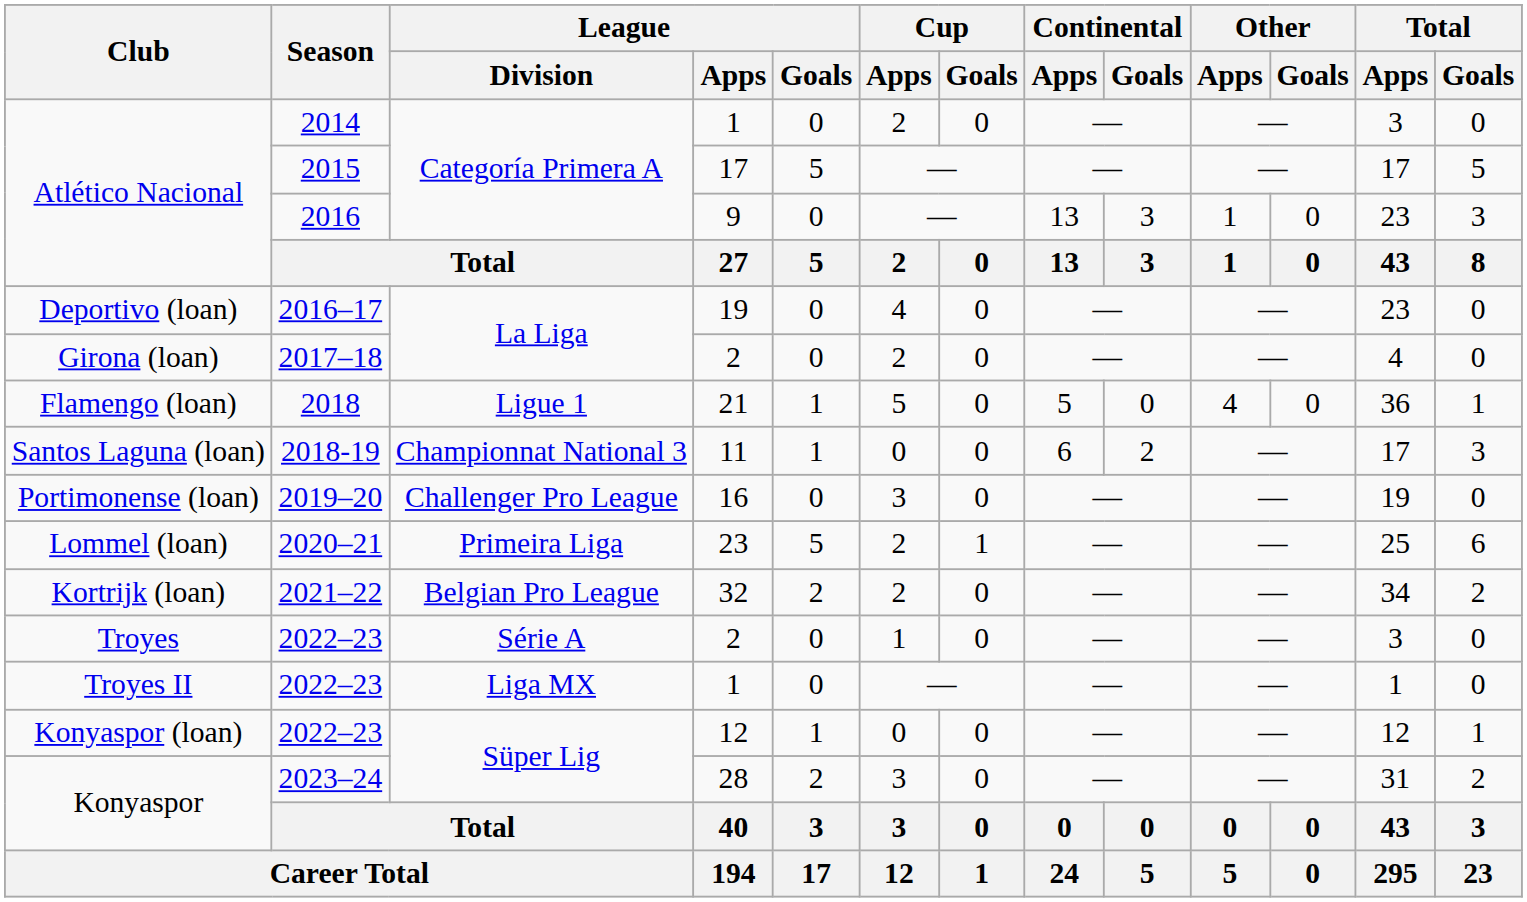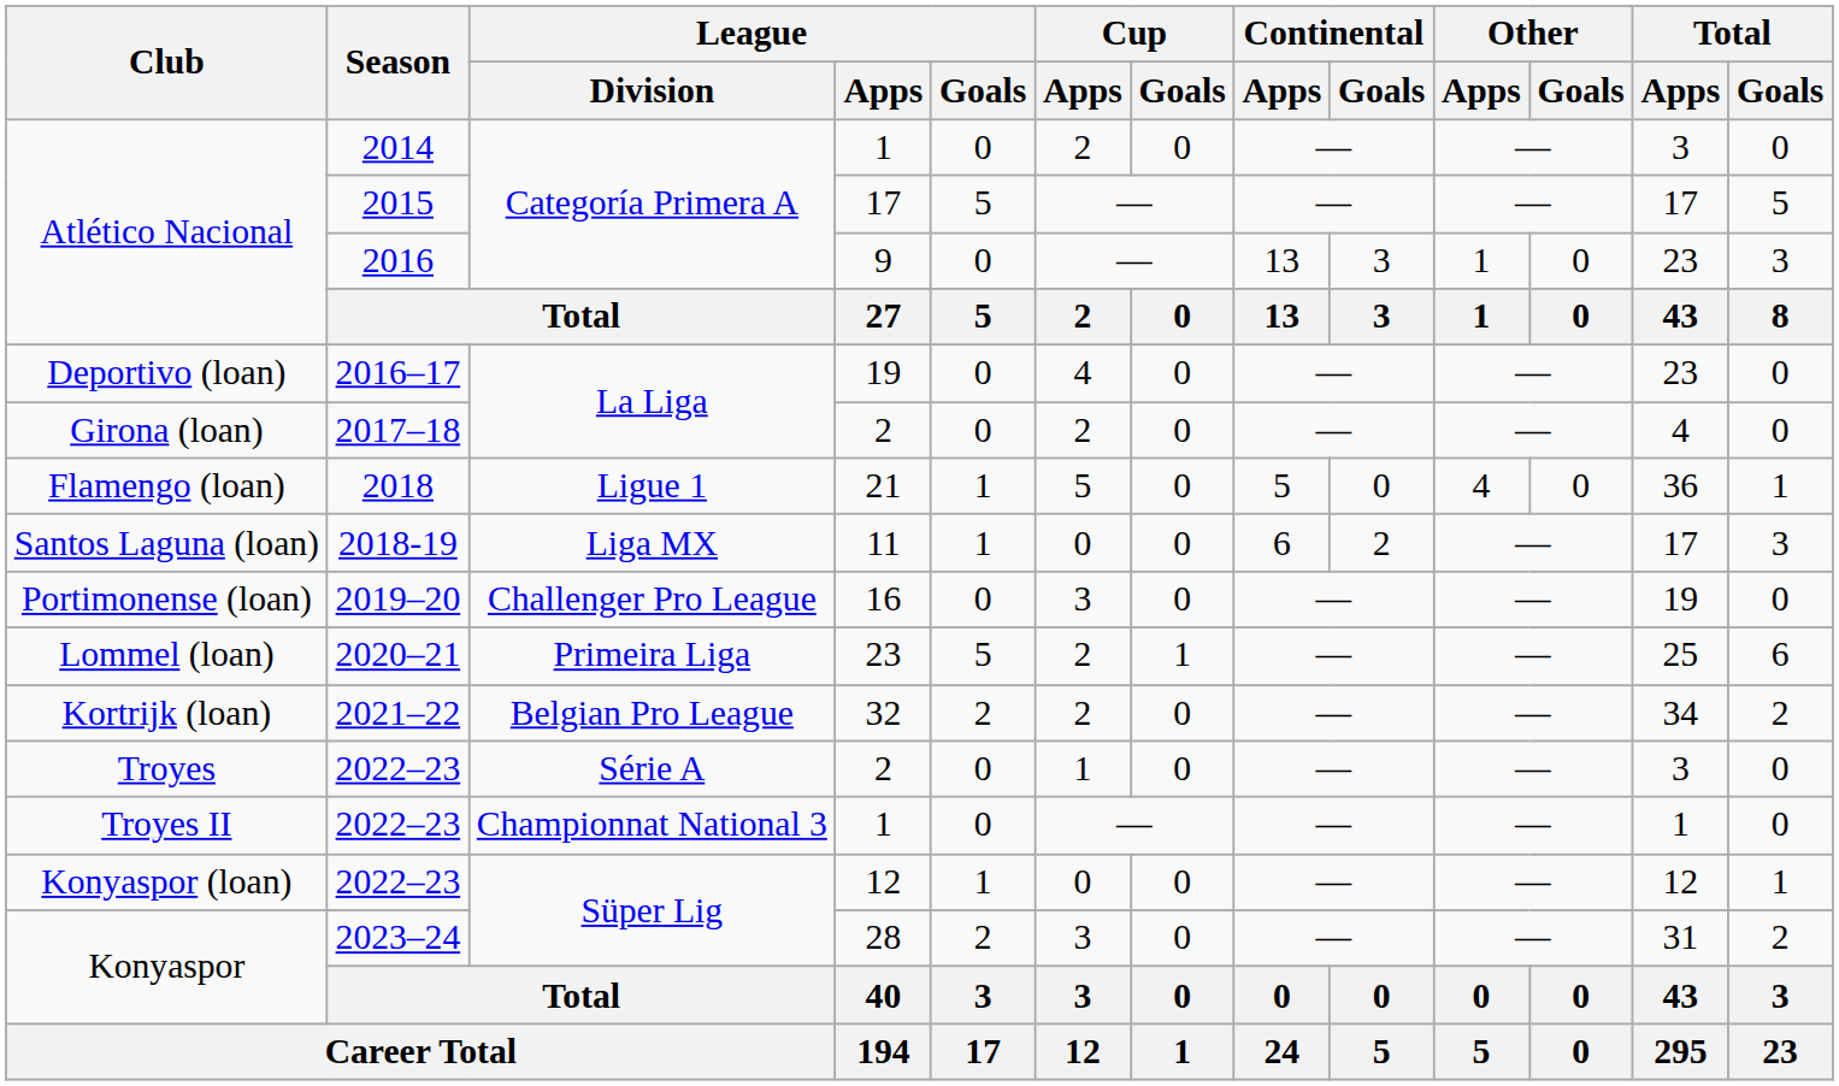 <table class="wikitable" style="text-align: center;">
 <tr>
 <th rowspan="2">Club</th>
 <th rowspan="2">Season</th>
 <th colspan="3">League</th>
 <th colspan="2">Cup</th>
 <th colspan="2">Continental</th>
 <th colspan="2">Other</th>
 <th colspan="2">Total</th>
 </tr>
 <tr>
 <th>Division</th>
 <th>Apps</th>
 <th>Goals</th>
 <th>Apps</th>
 <th>Goals</th>
 <th>Apps</th>
 <th>Goals</th>
 <th>Apps</th>
 <th>Goals</th>
 <th>Apps</th>
 <th>Goals</th>
 </tr>
 <tr>
 <td rowspan="4"><a href='#'>Atlético Nacional</a></td>
 <td><a href='#'>2014</a></td>
 <td rowspan="3"><a href='#'>Categoría Primera A</a></td>
 <td>1</td>
 <td>0</td>
 <td>2</td>
 <td>0</td>
 <td colspan="2">—</td>
 <td colspan="2">—</td>
 <td>3</td>
 <td>0</td>
 </tr>
 <tr>
 <td><a href='#'>2015</a></td>
 <td>17</td>
 <td>5</td>
 <td colspan="2">—</td>
 <td colspan="2">—</td>
 <td colspan="2">—</td>
 <td>17</td>
 <td>5</td>
 </tr>
 <tr>
 <td><a href='#'>2016</a></td>
 <td>9</td>
 <td>0</td>
 <td colspan="2">—</td>
 <td>13</td>
 <td>3</td>
 <td>1</td>
 <td>0</td>
 <td>23</td>
 <td>3</td>
 </tr>
 <tr>
 <th colspan="2">Total</th>
 <th>27</th>
 <th>5</th>
 <th>2</th>
 <th>0</th>
 <th>13</th>
 <th>3</th>
 <th>1</th>
 <th>0</th>
 <th>43</th>
 <th>8</th>
 </tr>
 <tr>
 <td><a href='#'>Deportivo</a> (loan)</td>
 <td><a href='#'>2016–17</a></td>
 <td rowspan="2"><a href='#'>La Liga</a></td>
 <td>19</td>
 <td>0</td>
 <td>4</td>
 <td>0</td>
 <td colspan="2">—</td>
 <td colspan="2">—</td>
 <td>23</td>
 <td>0</td>
 </tr>
 <tr>
 <td><a href='#'>Girona</a> (loan)</td>
 <td><a href='#'>2017–18</a></td>
 <td>2</td>
 <td>0</td>
 <td>2</td>
 <td>0</td>
 <td colspan="2">—</td>
 <td colspan="2">—</td>
 <td>4</td>
 <td>0</td>
 </tr>
 <tr>
 <td><a href='#'>Flamengo</a> (loan)</td>
 <td><a href='#'>2018</a></td>
 <td><a href='#'>Ligue 1</a></td>
 <td>21</td>
 <td>1</td>
 <td>5</td>
 <td>0</td>
 <td>5</td>
 <td>0</td>
 <td>4</td>
 <td>0</td>
 <td>36</td>
 <td>1</td>
 </tr>
 <tr>
 <td><a href='#'>Santos Laguna</a> (loan)</td>
 <td><a href='#'>2018-19</a></td>
-<td><a href='#'>Championnat National 3</a></td>
+<td><a href='#'>Liga MX</a></td>
 <td>11</td>
 <td>1</td>
 <td>0</td>
 <td>0</td>
 <td>6</td>
 <td>2</td>
 <td colspan="2">—</td>
 <td>17</td>
 <td>3</td>
 </tr>
 <tr>
 <td><a href='#'>Portimonense</a> (loan)</td>
 <td><a href='#'>2019–20</a></td>
 <td><a href='#'>Challenger Pro League</a></td>
 <td>16</td>
 <td>0</td>
 <td>3</td>
 <td>0</td>
 <td colspan="2">—</td>
 <td colspan="2">—</td>
 <td>19</td>
 <td>0</td>
 </tr>
 <tr>
 <td><a href='#'>Lommel</a> (loan)</td>
 <td><a href='#'>2020–21</a></td>
 <td><a href='#'>Primeira Liga</a></td>
 <td>23</td>
 <td>5</td>
 <td>2</td>
 <td>1</td>
 <td colspan="2">—</td>
 <td colspan="2">—</td>
 <td>25</td>
 <td>6</td>
 </tr>
 <tr>
 <td><a href='#'>Kortrijk</a> (loan)</td>
 <td><a href='#'>2021–22</a></td>
 <td><a href='#'>Belgian Pro League</a></td>
 <td>32</td>
 <td>2</td>
 <td>2</td>
 <td>0</td>
 <td colspan="2">—</td>
 <td colspan="2">—</td>
 <td>34</td>
 <td>2</td>
 </tr>
 <tr>
 <td><a href='#'>Troyes</a></td>
 <td><a href='#'>2022–23</a></td>
 <td><a href='#'>Série A</a></td>
 <td>2</td>
 <td>0</td>
 <td>1</td>
 <td>0</td>
 <td colspan="2">—</td>
 <td colspan="2">—</td>
 <td>3</td>
 <td>0</td>
 </tr>
 <tr>
 <td><a href='#'>Troyes II</a></td>
 <td><a href='#'>2022–23</a></td>
-<td><a href='#'>Liga MX</a></td>
+<td><a href='#'>Championnat National 3</a></td>
 <td>1</td>
 <td>0</td>
 <td colspan="2">—</td>
 <td colspan="2">—</td>
 <td colspan="2">—</td>
 <td>1</td>
 <td>0</td>
 </tr>
 <tr>
 <td><a href='#'>Konyaspor</a> (loan)</td>
 <td><a href='#'>2022–23</a></td>
 <td rowspan="2"><a href='#'>Süper Lig</a></td>
 <td>12</td>
 <td>1</td>
 <td>0</td>
 <td>0</td>
 <td colspan="2">—</td>
 <td colspan="2">—</td>
 <td>12</td>
 <td>1</td>
 </tr>
 <tr>
 <td rowspan="2">Konyaspor</td>
 <td><a href='#'>2023–24</a></td>
 <td>28</td>
 <td>2</td>
 <td>3</td>
 <td>0</td>
 <td colspan="2">—</td>
 <td colspan="2">—</td>
 <td>31</td>
 <td>2</td>
 </tr>
 <tr>
 <th colspan="2">Total</th>
 <th>40</th>
 <th>3</th>
 <th>3</th>
 <th>0</th>
 <th>0</th>
 <th>0</th>
 <th>0</th>
 <th>0</th>
 <th>43</th>
 <th>3</th>
 </tr>
 <tr>
 <th colspan="3">Career Total</th>
 <th>194</th>
 <th>17</th>
 <th>12</th>
 <th>1</th>
 <th>24</th>
 <th>5</th>
 <th>5</th>
 <th>0</th>
 <th>295</th>
 <th>23</th>
 </tr>
 </table>
